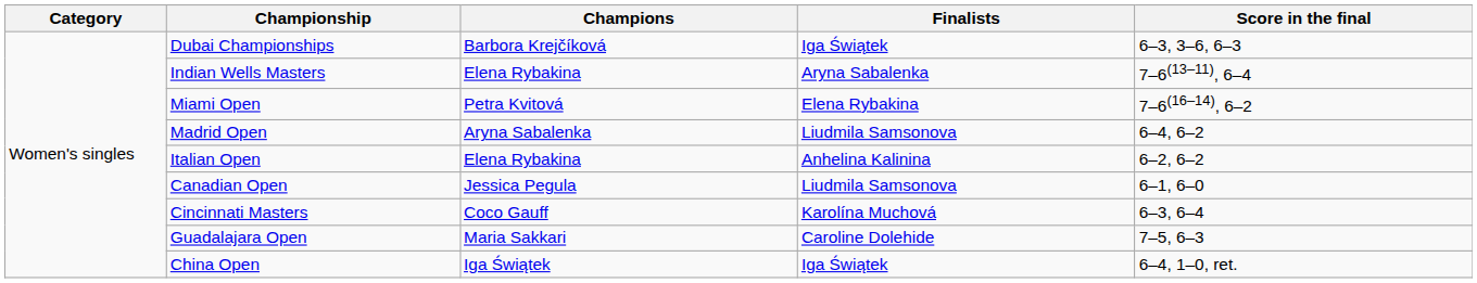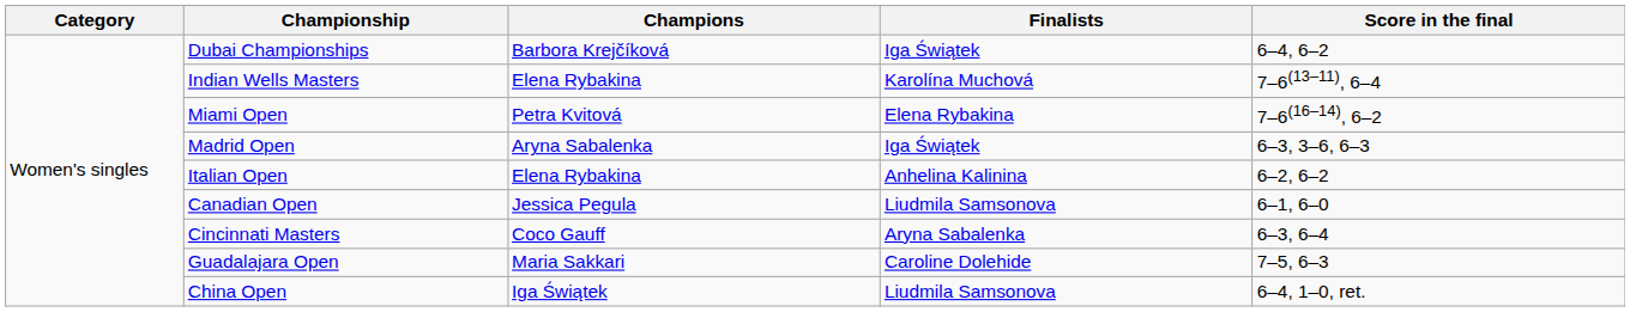 <table class="wikitable" style="font-size:90%;" width="100%">
 <tr>
 <th style="width: 11%;">Category</th>
 <th style="width: 20%;">Championship</th>
 <th style="width: 23%;">Champions</th>
 <th style="width: 23%;">Finalists</th>
 <th style="width: 23%;">Score in the final</th>
 </tr>
 <tr>
 <td rowspan="9">Women's singles</td>
 <td><a href='#'>Dubai Championships</a></td>
 <td> <a href='#'>Barbora Krejčíková</a></td>
 <td> <a href='#'>Iga Świątek</a></td>
-<td>6–3, 3–6, 6–3</td>
+<td>6–4, 6–2</td>
 </tr>
 <tr>
 <td><a href='#'>Indian Wells Masters</a></td>
 <td> <a href='#'>Elena Rybakina</a></td>
-<td> <a href='#'>Aryna Sabalenka</a></td>
+<td> <a href='#'>Karolína Muchová</a></td>
 <td>7–6<sup>(13–11)</sup>, 6–4</td>
 </tr>
 <tr>
 <td><a href='#'>Miami Open</a></td>
 <td> <a href='#'>Petra Kvitová</a></td>
 <td> <a href='#'>Elena Rybakina</a></td>
 <td>7–6<sup>(16–14)</sup>, 6–2</td>
 </tr>
 <tr>
 <td><a href='#'>Madrid Open</a></td>
 <td> <a href='#'>Aryna Sabalenka</a></td>
-<td> <a href='#'>Liudmila Samsonova</a></td>
-<td>6–4, 6–2</td>
+<td> <a href='#'>Iga Świątek</a></td>
+<td>6–3, 3–6, 6–3</td>
 </tr>
 <tr>
 <td><a href='#'>Italian Open</a></td>
 <td> <a href='#'>Elena Rybakina</a></td>
 <td> <a href='#'>Anhelina Kalinina</a></td>
 <td>6–2, 6–2</td>
 </tr>
 <tr>
 <td><a href='#'>Canadian Open</a></td>
 <td> <a href='#'>Jessica Pegula</a></td>
 <td> <a href='#'>Liudmila Samsonova</a></td>
 <td>6–1, 6–0</td>
 </tr>
 <tr>
 <td><a href='#'>Cincinnati Masters</a></td>
 <td> <a href='#'>Coco Gauff</a></td>
-<td> <a href='#'>Karolína Muchová</a></td>
+<td> <a href='#'>Aryna Sabalenka</a></td>
 <td>6–3, 6–4</td>
 </tr>
 <tr>
 <td><a href='#'>Guadalajara Open</a></td>
 <td> <a href='#'>Maria Sakkari</a></td>
 <td> <a href='#'>Caroline Dolehide</a></td>
 <td>7–5, 6–3</td>
 </tr>
 <tr>
 <td><a href='#'>China Open</a></td>
 <td> <a href='#'>Iga Świątek</a></td>
-<td> <a href='#'>Iga Świątek</a></td>
+<td> <a href='#'>Liudmila Samsonova</a></td>
 <td>6–4, 1–0, ret.</td>
 </tr>
 </table>
